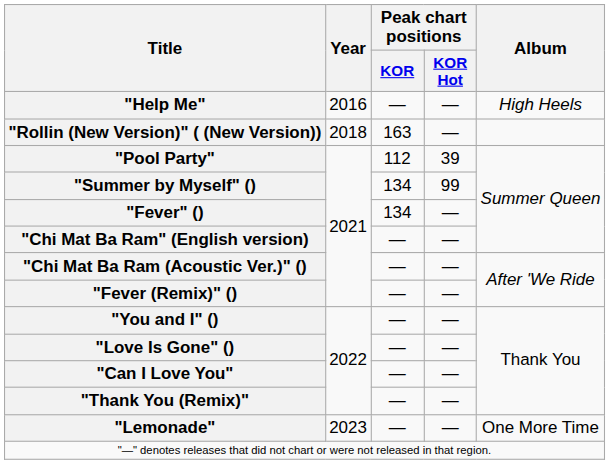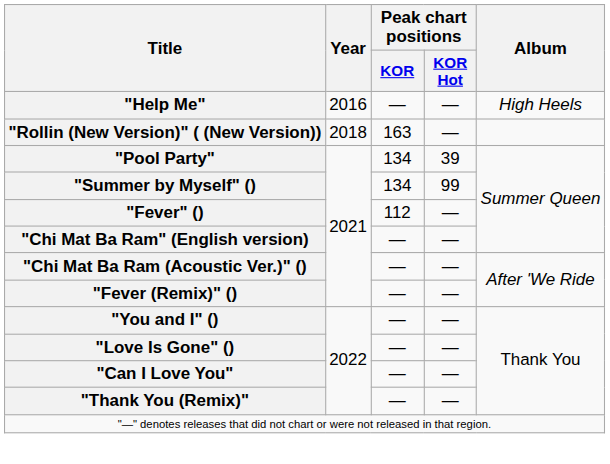 <table class="wikitable plainrowheaders" style="text-align:center" border="1">
 <tr>
 <th scope="col" rowspan="2">Title</th>
 <th scope="col" rowspan="2">Year</th>
 <th scope="col" colspan="2">Peak chart positions</th>
 <th scope="col" rowspan="2">Album</th>
 </tr>
 <tr>
 <th scope="col" style="width:3em;font-size:90%"><a href='#'>KOR</a><br></th>
 <th scope="col" style="width:3em;font-size:90%"><a href='#'>KOR<br>Hot</a><br></th>
 </tr>
 <tr>
 <th scope="row">"Help Me"</th>
 <td>2016</td>
 <td>—</td>
 <td>—</td>
 <td><em>High Heels</em></td>
 </tr>
 <tr>
 <th scope="row">"Rollin (New Version)" ( (New Version))</th>
 <td>2018</td>
 <td>163</td>
 <td>—</td>
 <td></td>
 </tr>
 <tr>
 <th scope="row">"Pool Party"<br></th>
 <td rowspan="6">2021</td>
-<td>112</td>
+<td>134</td>
 <td>39</td>
 <td rowspan="4"><em>Summer Queen</em></td>
 </tr>
 <tr>
 <th scope="row">"Summer by Myself" ()</th>
 <td>134</td>
 <td>99</td>
 </tr>
 <tr>
 <th scope="row">"Fever" ()</th>
-<td>134</td>
+<td>112</td>
 <td>—</td>
 </tr>
 <tr>
 <th scope="row">"Chi Mat Ba Ram" (English version)</th>
 <td>—</td>
 <td>—</td>
 </tr>
 <tr>
 <th scope="row">"Chi Mat Ba Ram (Acoustic Ver.)" ()</th>
 <td>—</td>
 <td>—</td>
 <td rowspan="2"><em>After 'We Ride<strong></td>
 </tr>
 <tr>
 <th scope="row">"Fever (Remix)" ()</th>
 <td>—</td>
 <td>—</td>
 </tr>
 <tr>
 <th scope="row">"You and I" ()</th>
 <td rowspan="4">2022</td>
 <td>—</td>
 <td>—</td>
 <td rowspan="4"></em>Thank You<em></td>
 </tr>
 <tr>
 <th scope="row">"Love Is Gone" ()</th>
 <td>—</td>
 <td>—</td>
 </tr>
 <tr>
 <th scope="row">"Can I Love You"</th>
 <td>—</td>
 <td>—</td>
 </tr>
 <tr>
 <th scope="row">"Thank You (Remix)"</th>
 <td>—</td>
 <td>—</td>
 </tr>
 <tr>
-<th scope="row">"Lemonade"</th>
-<td>2023</td>
-<td>—</td>
-<td>—</td>
-<td></em>One More Time<em></td>
-</tr>
-<tr>
 <td colspan="5" style="font-size:8pt">"—" denotes releases that did not chart or were not released in that region.</td>
 </tr>
 </table>
